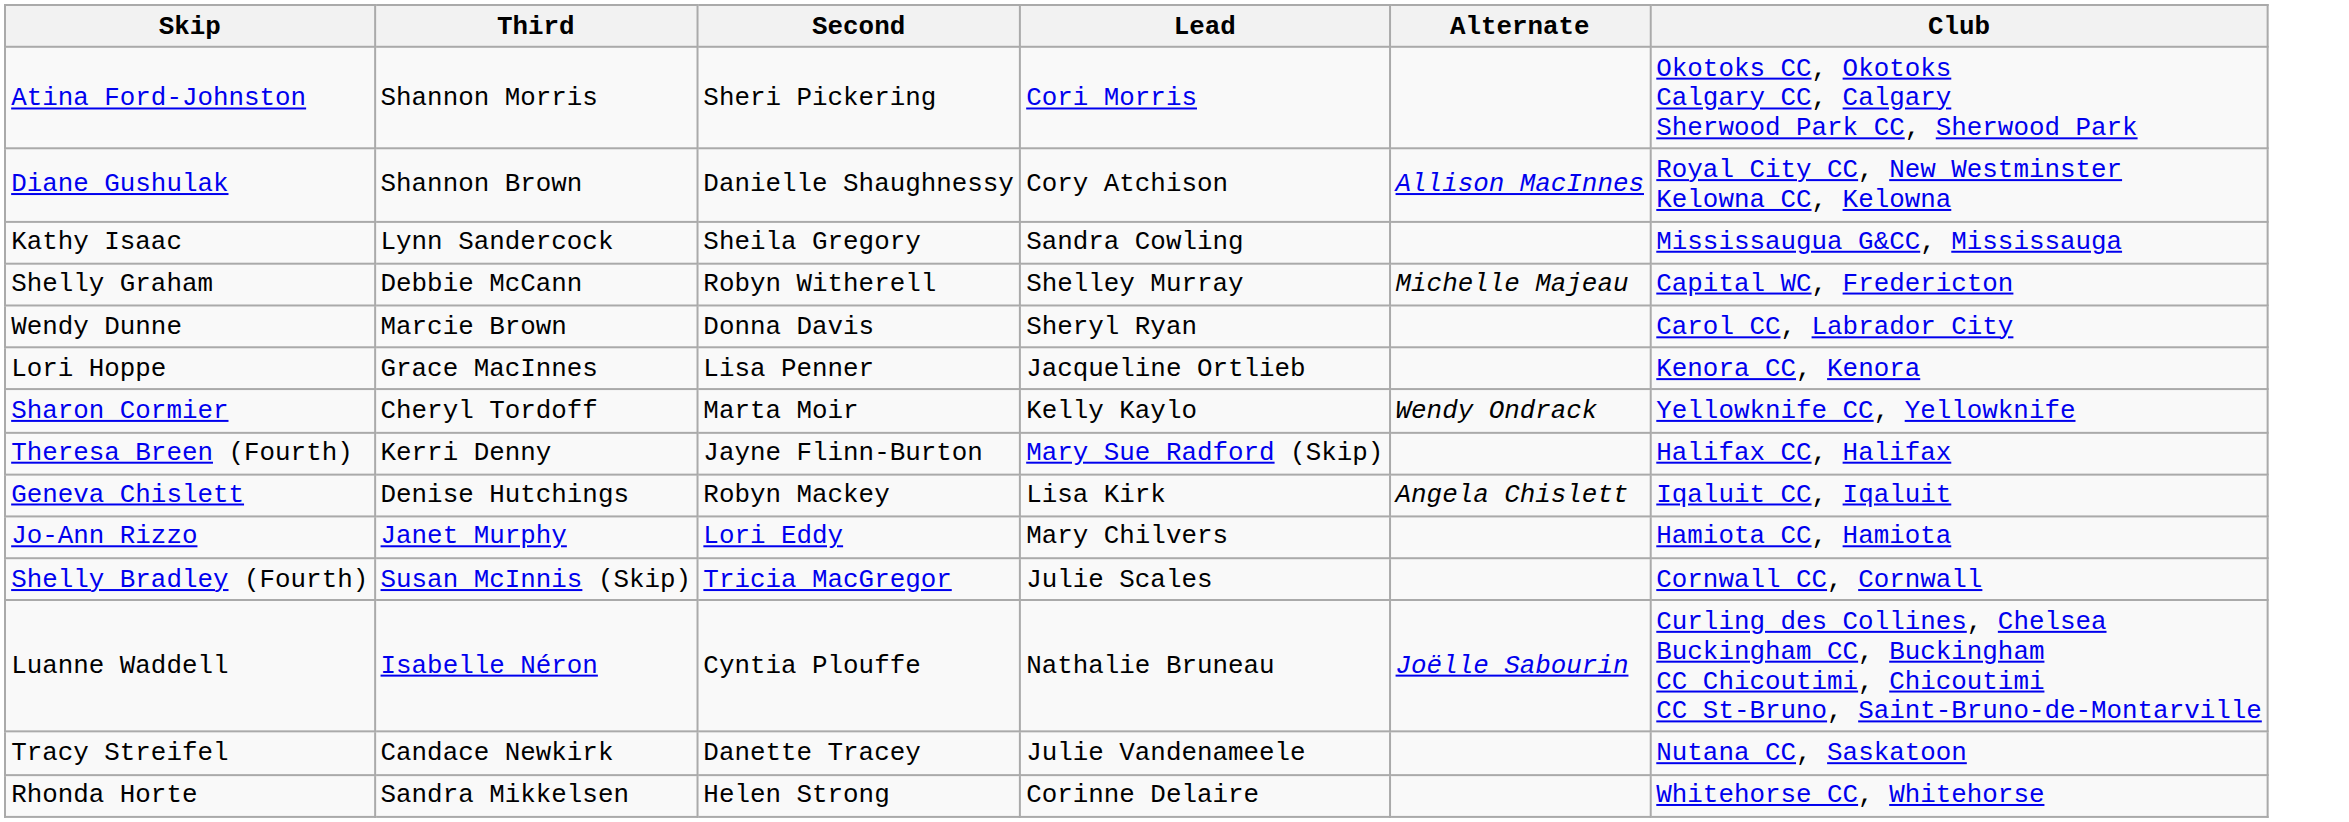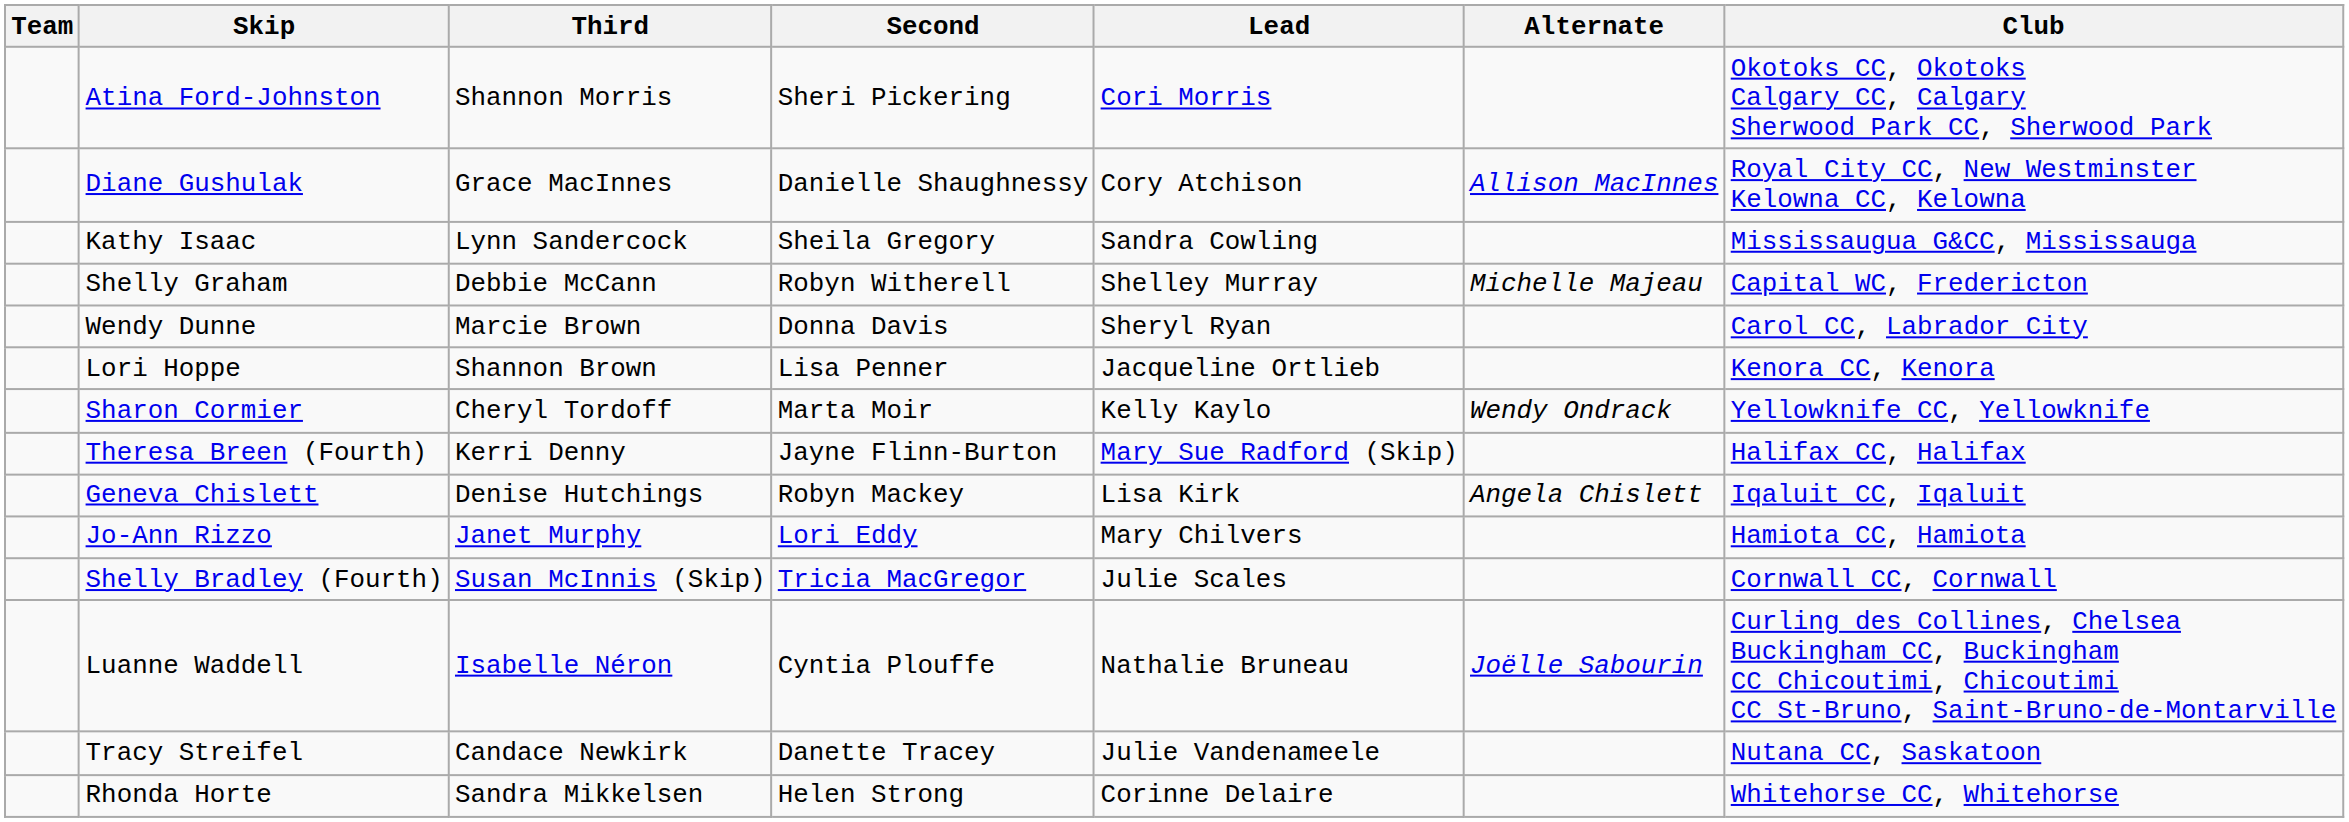 <table class="wikitable">
 <tr>
+<th scope="col">Team</th>
 <th scope="col">Skip</th>
 <th scope="col">Third</th>
 <th scope="col">Second</th>
 <th scope="col">Lead</th>
 <th scope="col">Alternate</th>
 <th scope="col">Club</th>
 </tr>
 <tr>
+<td></td>
 <td><a href='#'>Atina Ford-Johnston</a></td>
 <td>Shannon Morris</td>
 <td>Sheri Pickering</td>
 <td><a href='#'>Cori Morris</a></td>
 <td></td>
 <td><a href='#'>Okotoks CC</a>, <a href='#'>Okotoks</a> <br> <a href='#'>Calgary CC</a>, <a href='#'>Calgary</a> <br> <a href='#'>Sherwood Park CC</a>, <a href='#'>Sherwood Park</a></td>
 </tr>
 <tr>
+<td></td>
 <td><a href='#'>Diane Gushulak</a></td>
-<td>Shannon Brown</td>
+<td>Grace MacInnes</td>
 <td>Danielle Shaughnessy</td>
 <td>Cory Atchison</td>
 <td><em><a href='#'>Allison MacInnes</a></em></td>
 <td><a href='#'>Royal City CC</a>, <a href='#'>New Westminster</a> <br> <a href='#'>Kelowna CC</a>, <a href='#'>Kelowna</a></td>
 </tr>
 <tr>
+<td></td>
 <td>Kathy Isaac</td>
 <td>Lynn Sandercock</td>
 <td>Sheila Gregory</td>
 <td>Sandra Cowling</td>
 <td></td>
 <td><a href='#'>Mississaugua G&CC</a>, <a href='#'>Mississauga</a></td>
 </tr>
 <tr>
+<td></td>
 <td>Shelly Graham</td>
 <td>Debbie McCann</td>
 <td>Robyn Witherell</td>
 <td>Shelley Murray</td>
 <td><em>Michelle Majeau</em></td>
 <td><a href='#'>Capital WC</a>, <a href='#'>Fredericton</a></td>
 </tr>
 <tr>
+<td></td>
 <td>Wendy Dunne</td>
 <td>Marcie Brown</td>
 <td>Donna Davis</td>
 <td>Sheryl Ryan</td>
 <td></td>
 <td><a href='#'>Carol CC</a>, <a href='#'>Labrador City</a></td>
 </tr>
 <tr>
+<td></td>
 <td>Lori Hoppe</td>
-<td>Grace MacInnes</td>
+<td>Shannon Brown</td>
 <td>Lisa Penner</td>
 <td>Jacqueline Ortlieb</td>
 <td></td>
 <td><a href='#'>Kenora CC</a>, <a href='#'>Kenora</a></td>
 </tr>
 <tr>
+<td></td>
 <td><a href='#'>Sharon Cormier</a></td>
 <td>Cheryl Tordoff</td>
 <td>Marta Moir</td>
 <td>Kelly Kaylo</td>
 <td><em>Wendy Ondrack</em></td>
 <td><a href='#'>Yellowknife CC</a>, <a href='#'>Yellowknife</a></td>
 </tr>
 <tr>
+<td></td>
 <td><a href='#'>Theresa Breen</a> (Fourth)</td>
 <td>Kerri Denny</td>
 <td>Jayne Flinn-Burton</td>
 <td><a href='#'>Mary Sue Radford</a> (Skip)</td>
 <td></td>
 <td><a href='#'>Halifax CC</a>, <a href='#'>Halifax</a></td>
 </tr>
 <tr>
+<td></td>
 <td><a href='#'>Geneva Chislett</a></td>
 <td>Denise Hutchings</td>
 <td>Robyn Mackey</td>
 <td>Lisa Kirk</td>
 <td><em>Angela Chislett</em></td>
 <td><a href='#'>Iqaluit CC</a>, <a href='#'>Iqaluit</a></td>
 </tr>
 <tr>
+<td></td>
 <td><a href='#'>Jo-Ann Rizzo</a></td>
 <td><a href='#'>Janet Murphy</a></td>
 <td><a href='#'>Lori Eddy</a></td>
 <td>Mary Chilvers</td>
 <td></td>
 <td><a href='#'>Hamiota CC</a>, <a href='#'>Hamiota</a></td>
 </tr>
 <tr>
+<td></td>
 <td><a href='#'>Shelly Bradley</a> (Fourth)</td>
 <td><a href='#'>Susan McInnis</a> (Skip)</td>
 <td><a href='#'>Tricia MacGregor</a></td>
 <td>Julie Scales</td>
 <td></td>
 <td><a href='#'>Cornwall CC</a>, <a href='#'>Cornwall</a></td>
 </tr>
 <tr>
+<td></td>
 <td>Luanne Waddell</td>
 <td><a href='#'>Isabelle Néron</a></td>
 <td>Cyntia Plouffe</td>
 <td>Nathalie Bruneau</td>
 <td><em><a href='#'>Joëlle Sabourin</a></em></td>
 <td><a href='#'>Curling des Collines</a>, <a href='#'>Chelsea</a> <br> <a href='#'>Buckingham CC</a>, <a href='#'>Buckingham</a> <br> <a href='#'>CC Chicoutimi</a>, <a href='#'>Chicoutimi</a> <br> <a href='#'>CC St-Bruno</a>, <a href='#'>Saint-Bruno-de-Montarville</a></td>
 </tr>
 <tr>
+<td></td>
 <td>Tracy Streifel</td>
 <td>Candace Newkirk</td>
 <td>Danette Tracey</td>
 <td>Julie Vandenameele</td>
 <td></td>
 <td><a href='#'>Nutana CC</a>, <a href='#'>Saskatoon</a></td>
 </tr>
 <tr>
+<td></td>
 <td>Rhonda Horte</td>
 <td>Sandra Mikkelsen</td>
 <td>Helen Strong</td>
 <td>Corinne Delaire</td>
 <td></td>
 <td><a href='#'>Whitehorse CC</a>, <a href='#'>Whitehorse</a></td>
 </tr>
 </table>
